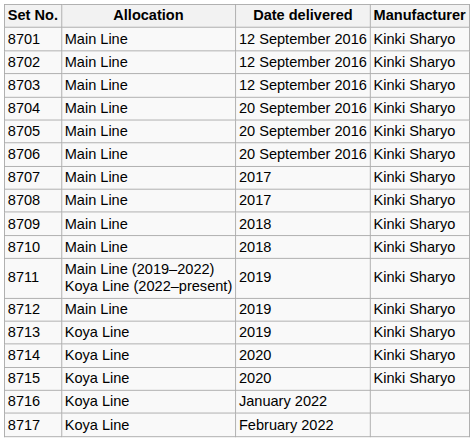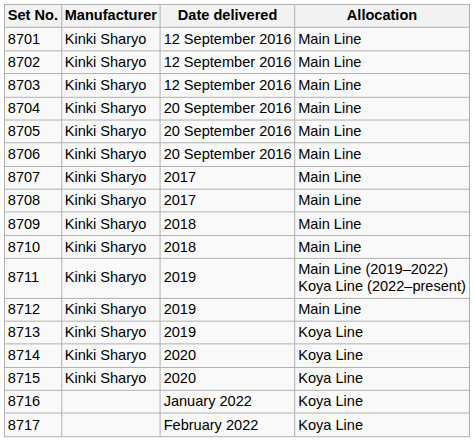 <table class="wikitable">
 <tr>
 <th>Set No.</th>
+<th>Manufacturer</th>
+<th>Date delivered</th>
 <th>Allocation</th>
-<th>Date delivered</th>
-<th>Manufacturer</th>
 </tr>
 <tr>
 <td>8701</td>
+<td>Kinki Sharyo</td>
+<td>12 September 2016</td>
 <td> Main Line</td>
-<td>12 September 2016</td>
-<td>Kinki Sharyo</td>
 </tr>
 <tr>
 <td>8702</td>
+<td>Kinki Sharyo</td>
+<td>12 September 2016</td>
 <td> Main Line</td>
-<td>12 September 2016</td>
-<td>Kinki Sharyo</td>
 </tr>
 <tr>
 <td>8703</td>
+<td>Kinki Sharyo</td>
+<td>12 September 2016</td>
 <td> Main Line</td>
-<td>12 September 2016</td>
-<td>Kinki Sharyo</td>
 </tr>
 <tr>
 <td>8704</td>
+<td>Kinki Sharyo</td>
+<td>20 September 2016</td>
 <td> Main Line</td>
-<td>20 September 2016</td>
-<td>Kinki Sharyo</td>
 </tr>
 <tr>
 <td>8705</td>
+<td>Kinki Sharyo</td>
+<td>20 September 2016</td>
 <td> Main Line</td>
-<td>20 September 2016</td>
-<td>Kinki Sharyo</td>
 </tr>
 <tr>
 <td>8706</td>
+<td>Kinki Sharyo</td>
+<td>20 September 2016</td>
 <td> Main Line</td>
-<td>20 September 2016</td>
-<td>Kinki Sharyo</td>
 </tr>
 <tr>
 <td>8707</td>
+<td>Kinki Sharyo</td>
+<td>2017</td>
 <td> Main Line</td>
-<td>2017</td>
-<td>Kinki Sharyo</td>
 </tr>
 <tr>
 <td>8708</td>
+<td>Kinki Sharyo</td>
+<td>2017</td>
 <td> Main Line</td>
-<td>2017</td>
-<td>Kinki Sharyo</td>
 </tr>
 <tr>
 <td>8709</td>
+<td>Kinki Sharyo</td>
+<td>2018</td>
 <td> Main Line</td>
-<td>2018</td>
-<td>Kinki Sharyo</td>
 </tr>
 <tr>
 <td>8710</td>
+<td>Kinki Sharyo</td>
+<td>2018</td>
 <td> Main Line</td>
-<td>2018</td>
-<td>Kinki Sharyo</td>
 </tr>
 <tr>
 <td>8711</td>
+<td>Kinki Sharyo</td>
+<td>2019</td>
 <td> Main Line (2019–2022)<br> Koya Line (2022–present)</td>
-<td>2019</td>
-<td>Kinki Sharyo</td>
 </tr>
 <tr>
 <td>8712</td>
+<td>Kinki Sharyo</td>
+<td>2019</td>
 <td> Main Line</td>
-<td>2019</td>
-<td>Kinki Sharyo</td>
 </tr>
 <tr>
 <td>8713</td>
+<td>Kinki Sharyo</td>
+<td>2019</td>
 <td> Koya Line</td>
-<td>2019</td>
-<td>Kinki Sharyo</td>
 </tr>
 <tr>
 <td>8714</td>
+<td>Kinki Sharyo</td>
+<td>2020</td>
 <td> Koya Line</td>
-<td>2020</td>
-<td>Kinki Sharyo</td>
 </tr>
 <tr>
 <td>8715</td>
+<td>Kinki Sharyo</td>
+<td>2020</td>
 <td> Koya Line</td>
-<td>2020</td>
-<td>Kinki Sharyo</td>
 </tr>
 <tr>
 <td>8716</td>
+<td></td>
+<td>January 2022</td>
 <td> Koya Line</td>
-<td>January 2022</td>
-<td></td>
 </tr>
 <tr>
 <td>8717</td>
+<td></td>
+<td>February 2022</td>
 <td> Koya Line</td>
-<td>February 2022</td>
-<td></td>
 </tr>
 </table>
